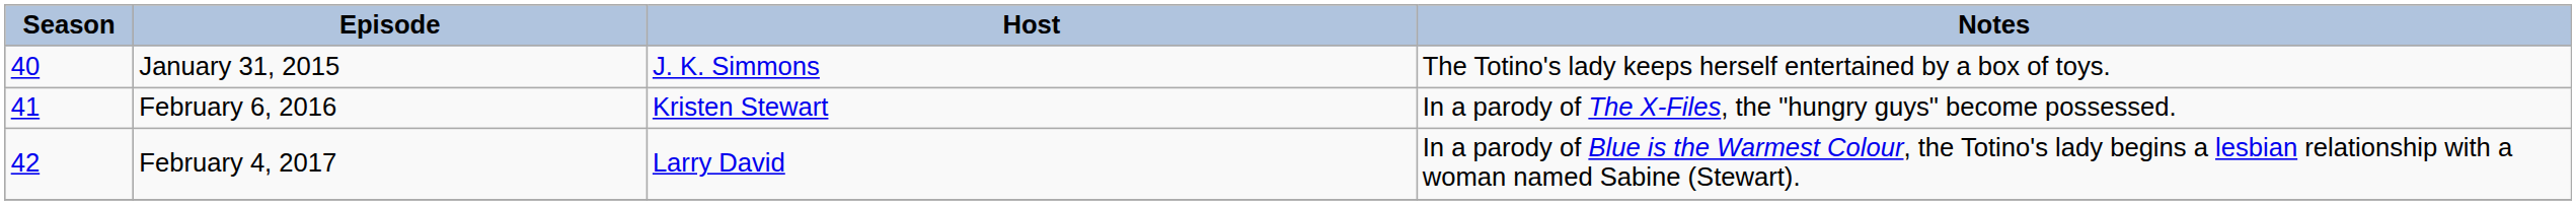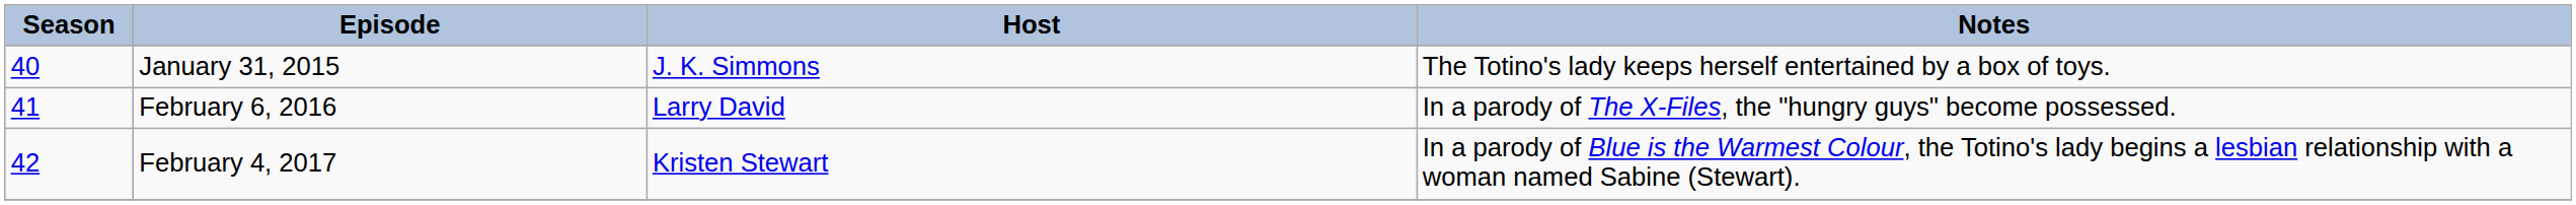 <table class="wikitable" style="width:100%;">
 <tr>
 <th style="background:#B0C4DE;" width="5%">Season</th>
 <th style="background:#B0C4DE;" width="20%">Episode</th>
 <th style="background:#B0C4DE;" width="30%">Host</th>
 <th style="background:#B0C4DE;" width="45%">Notes</th>
 </tr>
 <tr>
 <td><a href='#'>40</a></td>
 <td>January 31, 2015</td>
 <td><a href='#'>J. K. Simmons</a></td>
 <td>The Totino's lady keeps herself entertained by a box of toys.</td>
 </tr>
 <tr>
 <td><a href='#'>41</a></td>
 <td>February 6, 2016</td>
-<td><a href='#'>Kristen Stewart</a></td>
+<td><a href='#'>Larry David</a></td>
 <td>In a parody of <em><a href='#'>The X-Files</a></em>, the "hungry guys" become possessed.</td>
 </tr>
 <tr>
 <td><a href='#'>42</a></td>
 <td>February 4, 2017</td>
-<td><a href='#'>Larry David</a></td>
+<td><a href='#'>Kristen Stewart</a></td>
 <td>In a parody of <em><a href='#'>Blue is the Warmest Colour</a></em>, the Totino's lady begins a <a href='#'>lesbian</a> relationship with a woman named Sabine (Stewart).</td>
 </tr>
 <tr>
 </tr>
 </table>
